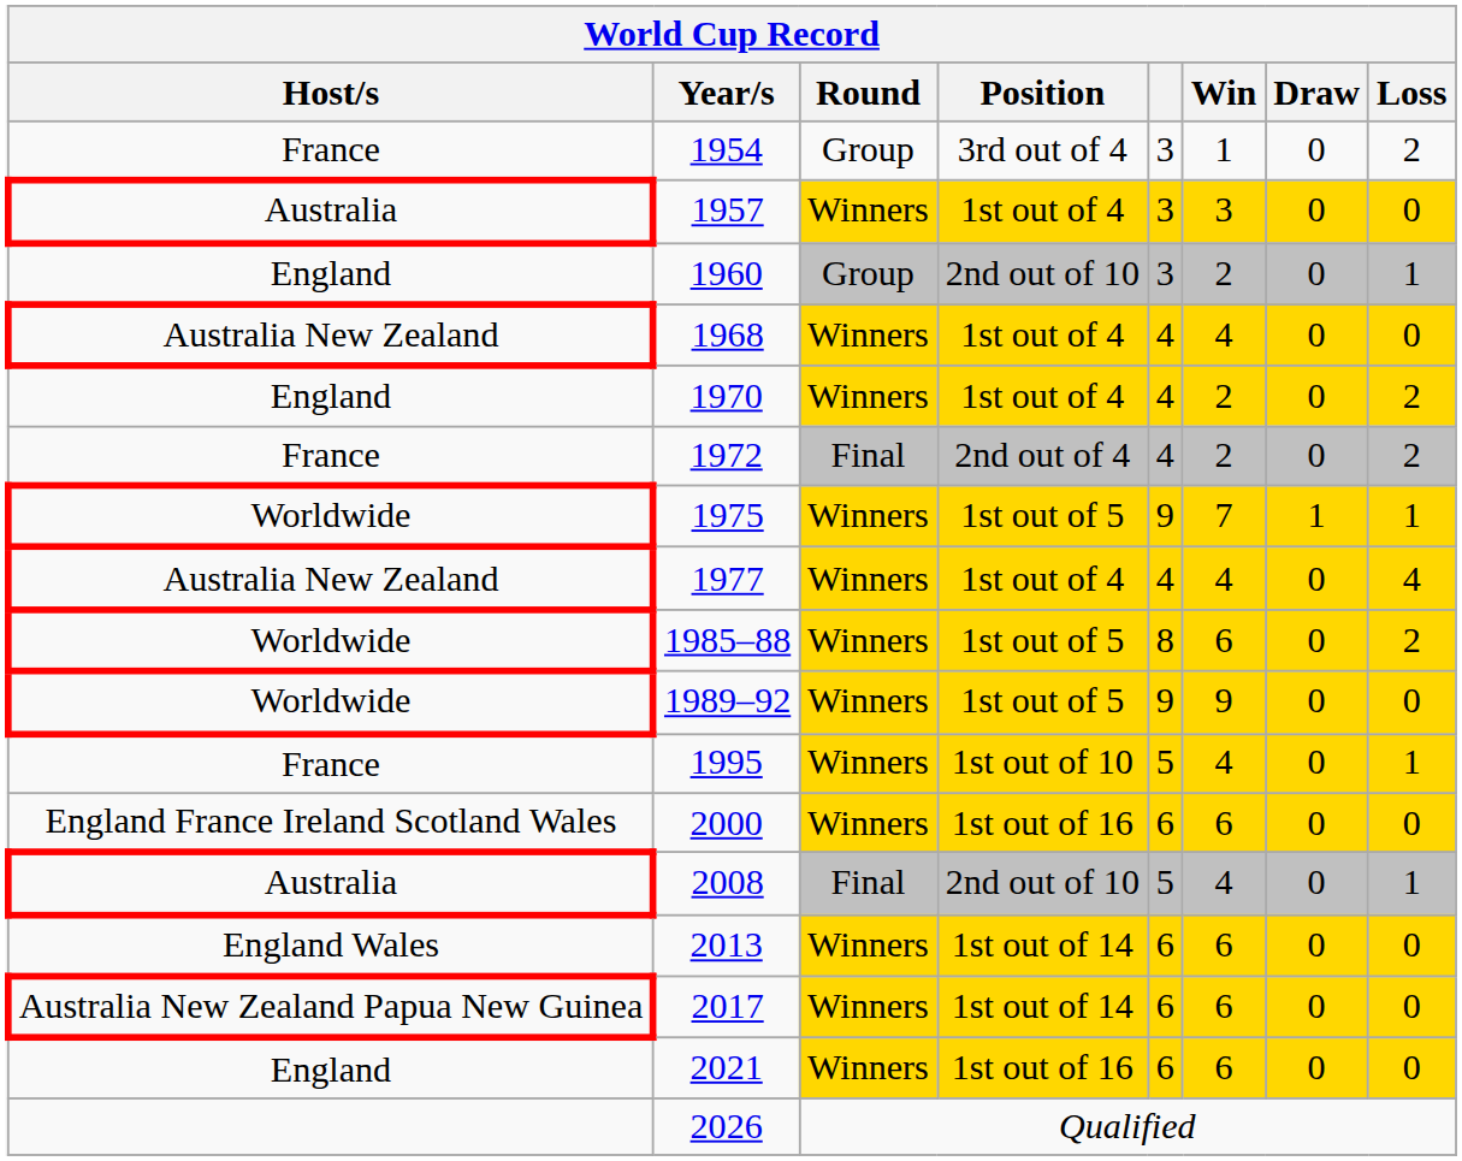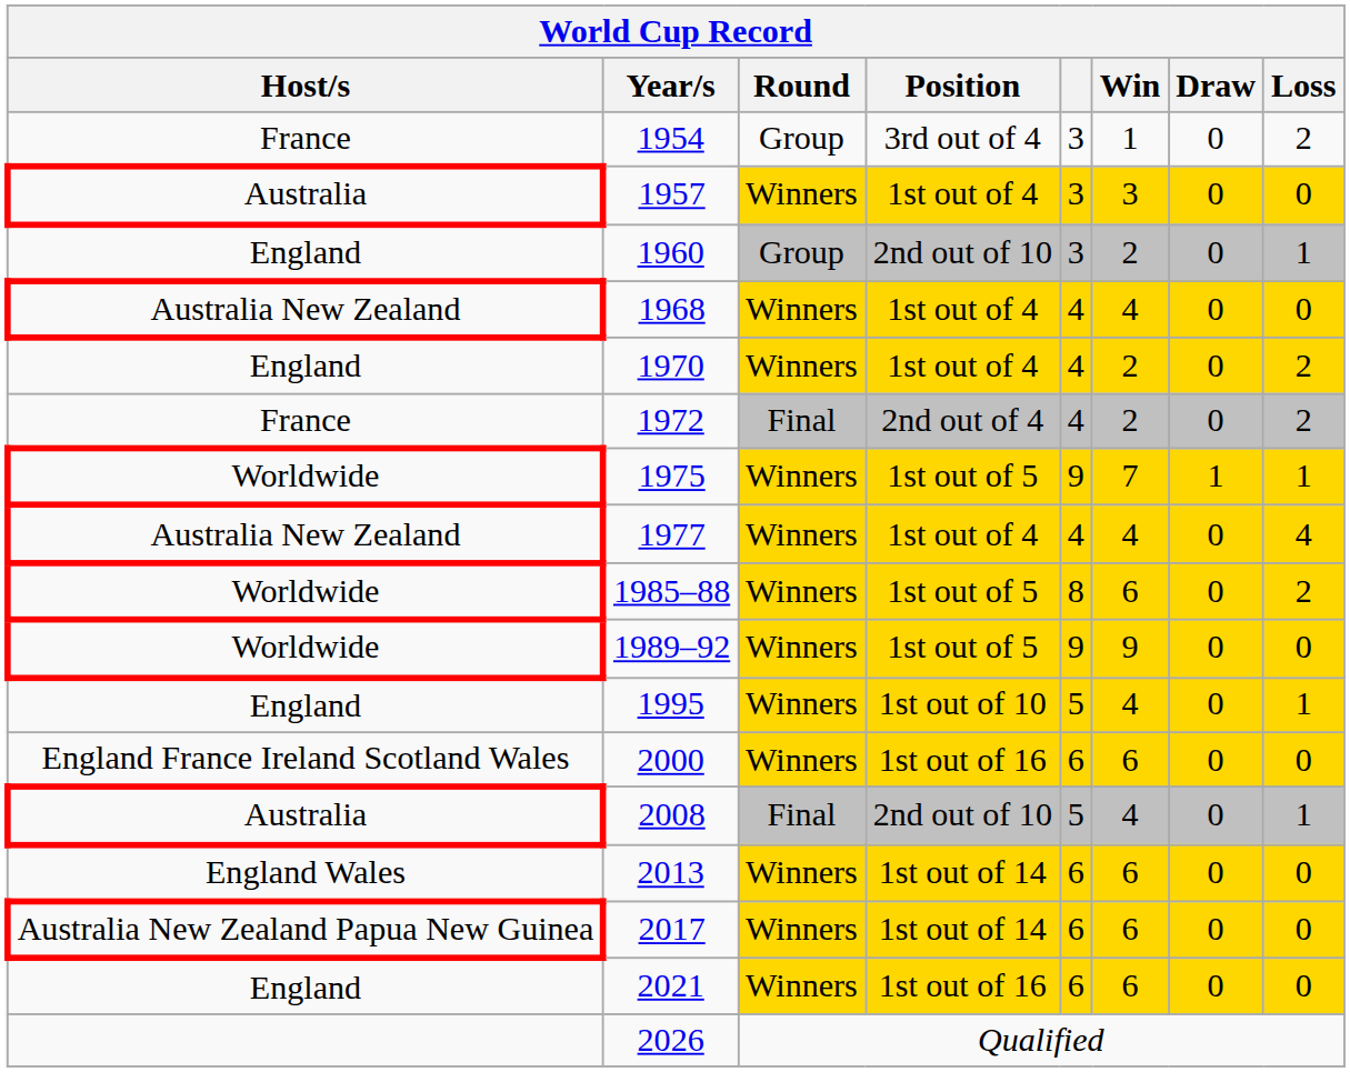 <table class="wikitable" style="text-align: center;">
 <tr>
 <th colspan="9"><a href='#'>World Cup Record</a></th>
 </tr>
 <tr>
 <th>Host/s</th>
 <th>Year/s</th>
 <th>Round</th>
 <th>Position</th>
 <th></th>
 <th>Win</th>
 <th>Draw</th>
 <th>Loss</th>
 </tr>
 <tr>
 <td> France</td>
 <td><a href='#'>1954</a></td>
 <td>Group</td>
 <td>3rd out of 4</td>
 <td>3</td>
 <td>1</td>
 <td>0</td>
 <td>2</td>
 </tr>
 <tr>
 <td style="border: 3px solid red"> Australia</td>
 <td><a href='#'>1957</a></td>
 <td style="background:gold">Winners</td>
 <td style="background:gold">1st out of 4</td>
 <td style="background:gold">3</td>
 <td style="background:gold">3</td>
 <td style="background:gold">0</td>
 <td style="background:gold">0</td>
 </tr>
 <tr>
 <td> England</td>
 <td><a href='#'>1960</a></td>
 <td style="background:silver">Group</td>
 <td style="background:silver">2nd out of 10</td>
 <td style="background:silver">3</td>
 <td style="background:silver">2</td>
 <td style="background:silver">0</td>
 <td style="background:silver">1</td>
 </tr>
 <tr>
 <td style="border: 3px solid red"> Australia  New Zealand</td>
 <td><a href='#'>1968</a></td>
 <td style="background:gold">Winners</td>
 <td style="background:gold">1st out of 4</td>
 <td style="background:gold">4</td>
 <td style="background:gold">4</td>
 <td style="background:gold">0</td>
 <td style="background:gold">0</td>
 </tr>
 <tr>
 <td> England</td>
 <td><a href='#'>1970</a></td>
 <td style="background:gold">Winners</td>
 <td style="background:gold">1st out of 4</td>
 <td style="background:gold">4</td>
 <td style="background:gold">2</td>
 <td style="background:gold">0</td>
 <td style="background:gold">2</td>
 </tr>
 <tr>
 <td> France</td>
 <td><a href='#'>1972</a></td>
 <td style="background:silver">Final</td>
 <td style="background:silver">2nd out of 4</td>
 <td style="background:silver">4</td>
 <td style="background:silver">2</td>
 <td style="background:silver">0</td>
 <td style="background:silver">2</td>
 </tr>
 <tr>
 <td style="border: 3px solid red">Worldwide</td>
 <td><a href='#'>1975</a></td>
 <td style="background:gold">Winners</td>
 <td style="background:gold">1st out of 5</td>
 <td style="background:gold">9</td>
 <td style="background:gold">7</td>
 <td style="background:gold">1</td>
 <td style="background:gold">1</td>
 </tr>
 <tr>
 <td style="border: 3px solid red"> Australia  New Zealand</td>
 <td><a href='#'>1977</a></td>
 <td style="background:gold">Winners</td>
 <td style="background:gold">1st out of 4</td>
 <td style="background:gold">4</td>
 <td style="background:gold">4</td>
 <td style="background:gold">0</td>
 <td style="background:gold">4</td>
 </tr>
 <tr>
 <td style="border: 3px solid red">Worldwide</td>
 <td><a href='#'>1985–88</a></td>
 <td style="background:gold">Winners</td>
 <td style="background:gold">1st out of 5</td>
 <td style="background:gold">8</td>
 <td style="background:gold">6</td>
 <td style="background:gold">0</td>
 <td style="background:gold">2</td>
 </tr>
 <tr>
 <td style="border: 3px solid red">Worldwide</td>
 <td><a href='#'>1989–92</a></td>
 <td style="background:gold">Winners</td>
 <td style="background:gold">1st out of 5</td>
 <td style="background:gold">9</td>
 <td style="background:gold">9</td>
 <td style="background:gold">0</td>
 <td style="background:gold">0</td>
 </tr>
 <tr>
-<td> France</td>
+<td> England</td>
 <td><a href='#'>1995</a></td>
 <td style="background:gold">Winners</td>
 <td style="background:gold">1st out of 10</td>
 <td style="background:gold">5</td>
 <td style="background:gold">4</td>
 <td style="background:gold">0</td>
 <td style="background:gold">1</td>
 </tr>
 <tr>
 <td> England  France  Ireland  Scotland  Wales</td>
 <td><a href='#'>2000</a></td>
 <td style="background:gold">Winners</td>
 <td style="background:gold">1st out of 16</td>
 <td style="background:gold">6</td>
 <td style="background:gold">6</td>
 <td style="background:gold">0</td>
 <td style="background:gold">0</td>
 </tr>
 <tr>
 <td style="border: 3px solid red"> Australia</td>
 <td><a href='#'>2008</a></td>
 <td style="background:silver">Final</td>
 <td style="background:silver">2nd out of 10</td>
 <td style="background:silver">5</td>
 <td style="background:silver">4</td>
 <td style="background:silver">0</td>
 <td style="background:silver">1</td>
 </tr>
 <tr>
 <td> England  Wales</td>
 <td><a href='#'>2013</a></td>
 <td style="background:gold">Winners</td>
 <td style="background:gold">1st out of 14</td>
 <td style="background:gold">6</td>
 <td style="background:gold">6</td>
 <td style="background:gold">0</td>
 <td style="background:gold">0</td>
 </tr>
 <tr>
 <td style="border: 3px solid red"> Australia  New Zealand  Papua New Guinea</td>
 <td><a href='#'>2017</a></td>
 <td style="background:gold">Winners</td>
 <td style="background:gold">1st out of 14</td>
 <td style="background:gold">6</td>
 <td style="background:gold">6</td>
 <td style="background:gold">0</td>
 <td style="background:gold">0</td>
 </tr>
 <tr>
 <td> England</td>
 <td><a href='#'>2021</a></td>
 <td style="background:gold">Winners</td>
 <td style="background:gold">1st out of 16</td>
 <td style="background:gold">6</td>
 <td style="background:gold">6</td>
 <td style="background:gold">0</td>
 <td style="background:gold">0</td>
 </tr>
 <tr>
 <td></td>
 <td><a href='#'>2026</a></td>
 <td colspan="11"><em>Qualified</em></td>
 </tr>
 </table>
